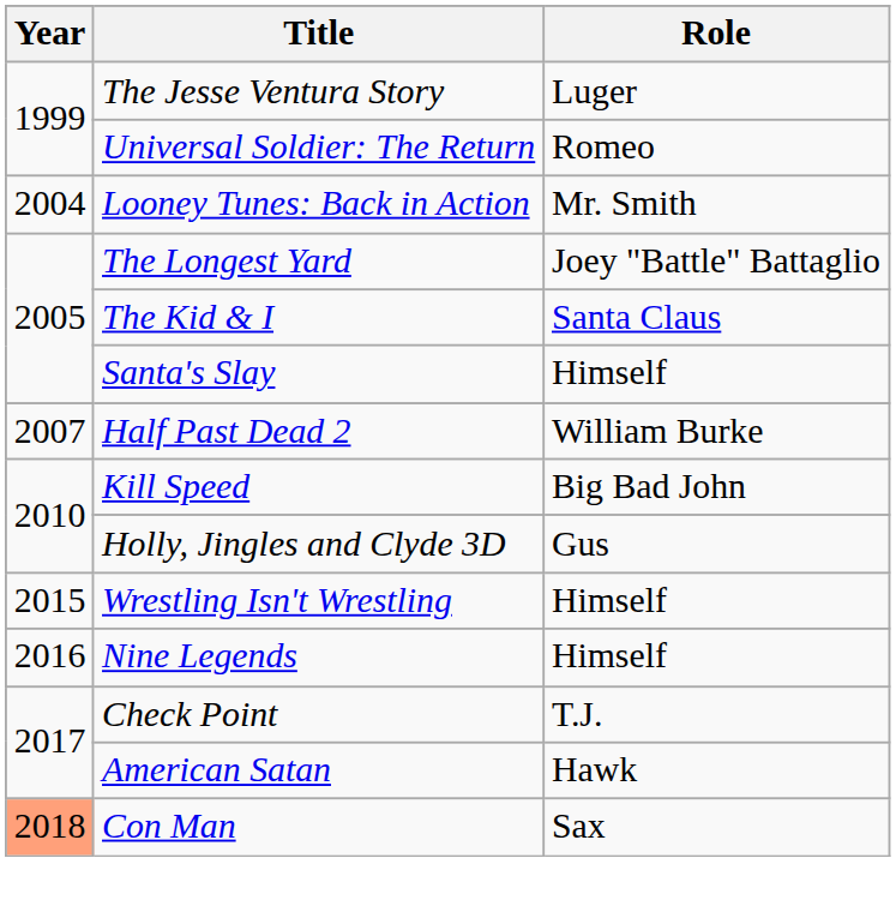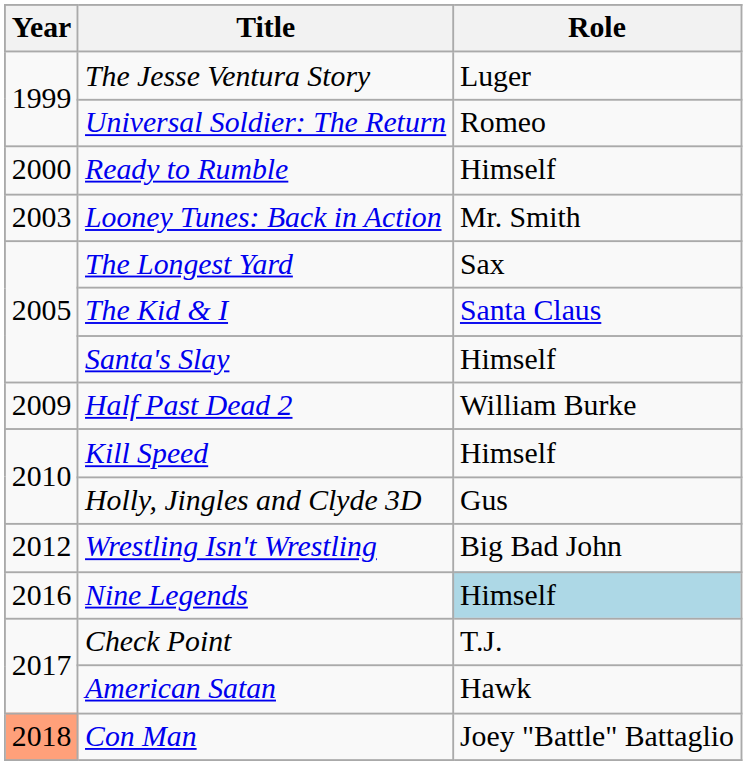 <table class="wikitable sortable">
 <tr>
 <th>Year</th>
 <th>Title</th>
 <th>Role</th>
 </tr>
 <tr>
 <td rowspan=2>1999</td>
 <td><em>The Jesse Ventura Story</em></td>
 <td>Luger</td>
 </tr>
 <tr>
 <td><em><a href='#'>Universal Soldier: The Return</a></em></td>
 <td>Romeo</td>
 </tr>
 <tr>
-<td>2004</td>
+<td>2000</td>
+<td><em><a href='#'>Ready to Rumble</a></em></td>
+<td>Himself</td>
+</tr>
+<tr>
+<td>2003</td>
 <td><em><a href='#'>Looney Tunes: Back in Action</a></em></td>
 <td>Mr. Smith</td>
 </tr>
 <tr>
 <td rowspan=3>2005</td>
 <td><em><a href='#'>The Longest Yard</a></em></td>
-<td>Joey "Battle" Battaglio</td>
+<td>Sax</td>
 </tr>
 <tr>
 <td><em><a href='#'>The Kid & I</a></em></td>
 <td><a href='#'>Santa Claus</a></td>
 </tr>
 <tr>
 <td><em><a href='#'>Santa's Slay</a></em></td>
 <td>Himself</td>
 </tr>
 <tr>
-<td>2007</td>
+<td>2009</td>
 <td><em><a href='#'>Half Past Dead 2</a></em></td>
 <td>William Burke</td>
 </tr>
 <tr>
 <td rowspan=2>2010</td>
 <td><em><a href='#'>Kill Speed</a></em></td>
-<td>Big Bad John</td>
+<td>Himself</td>
 </tr>
 <tr>
 <td><em>Holly, Jingles and Clyde 3D</em></td>
 <td>Gus</td>
 </tr>
 <tr>
-<td>2015</td>
+<td>2012</td>
 <td><em><a href='#'>Wrestling Isn't Wrestling</a></em></td>
-<td>Himself</td>
+<td>Big Bad John</td>
 </tr>
 <tr>
 <td>2016</td>
 <td><em><a href='#'>Nine Legends</a></em></td>
-<td>Himself</td>
+<td style="background: lightblue;">Himself</td>
 </tr>
 <tr>
 <td rowspan=2>2017</td>
 <td><em>Check Point</em></td>
 <td>T.J.</td>
 </tr>
 <tr>
 <td><em><a href='#'>American Satan</a></em></td>
 <td>Hawk</td>
 </tr>
 <tr>
 <td style="background: lightsalmon;">2018</td>
 <td><em><a href='#'>Con Man</a></em></td>
-<td>Sax</td>
+<td>Joey "Battle" Battaglio</td>
 </tr>
 </table>
